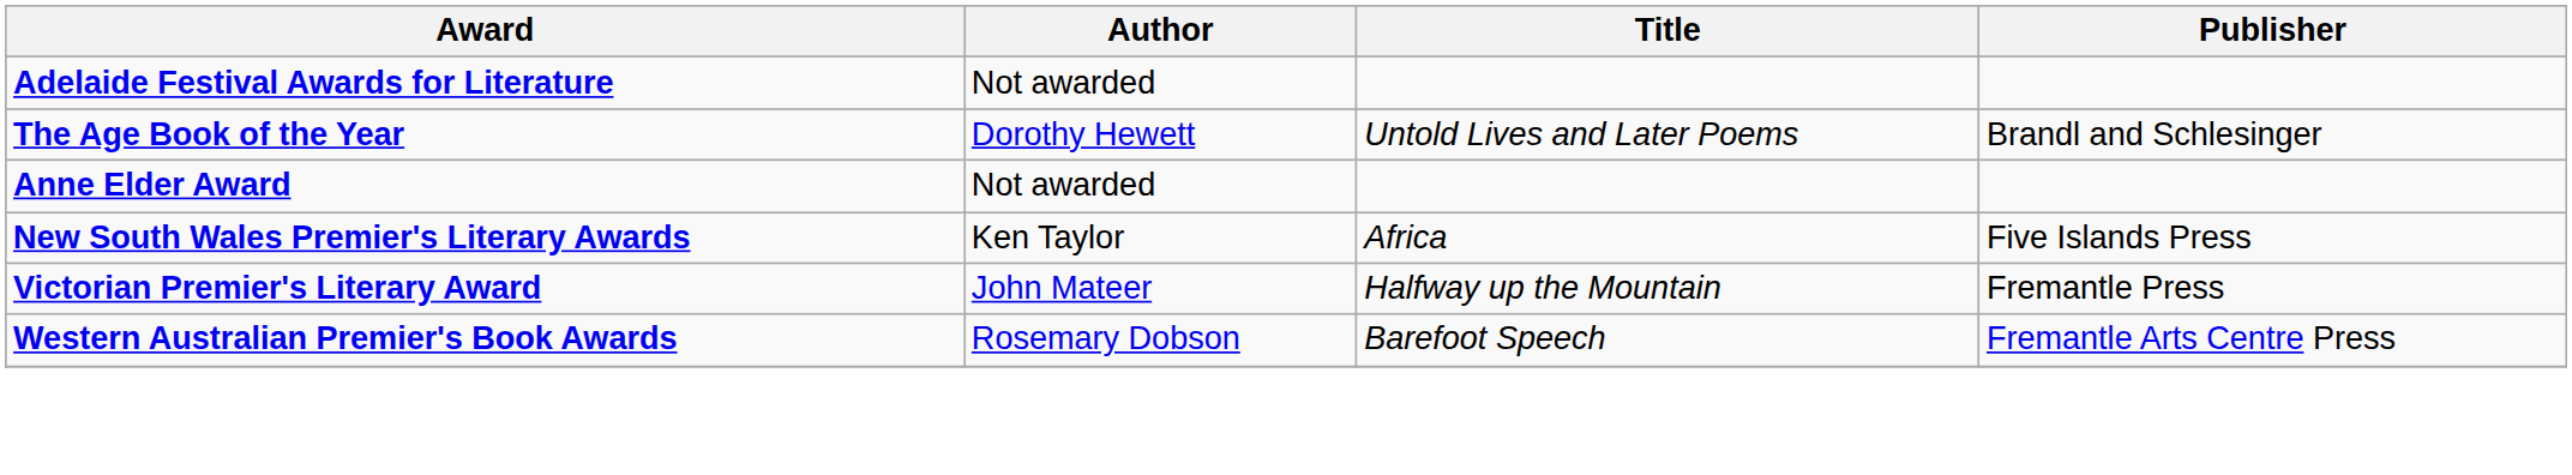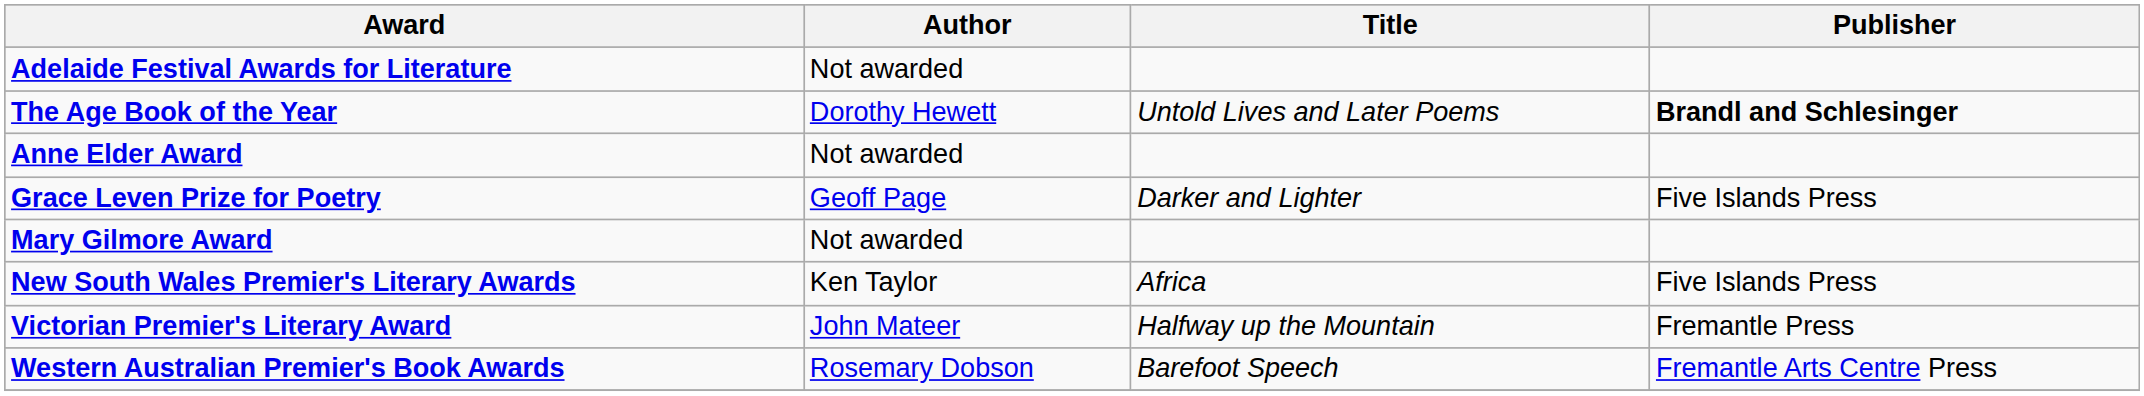 <table class="wikitable" width=100%>
 <tr>
 <th>Award</th>
 <th>Author</th>
 <th>Title</th>
 <th>Publisher</th>
 </tr>
 <tr>
 <td><strong><a href='#'>Adelaide Festival Awards for Literature</a></strong></td>
 <td>Not awarded</td>
 <td></td>
 <td></td>
 </tr>
 <tr>
 <td><strong><a href='#'>The Age Book of the Year</a></strong></td>
 <td><a href='#'>Dorothy Hewett</a></td>
 <td><em>Untold Lives and Later Poems</em></td>
-<td>Brandl and Schlesinger</td>
+<td><strong>Brandl and Schlesinger</strong></td>
 </tr>
 <tr>
 <td><strong><a href='#'>Anne Elder Award</a></strong></td>
+<td>Not awarded</td>
+<td></td>
+<td></td>
+</tr>
+<tr>
+<td><strong><a href='#'>Grace Leven Prize for Poetry</a></strong></td>
+<td><a href='#'>Geoff Page</a></td>
+<td><em>Darker and Lighter</em></td>
+<td>Five Islands Press</td>
+</tr>
+<tr>
+<td><strong><a href='#'>Mary Gilmore Award</a></strong></td>
 <td>Not awarded</td>
 <td></td>
 <td></td>
 </tr>
 <tr>
 <td><strong><a href='#'>New South Wales Premier's Literary Awards</a></strong></td>
 <td>Ken Taylor</td>
 <td><em>Africa</em></td>
 <td>Five Islands Press</td>
 </tr>
 <tr>
 <td><strong><a href='#'>Victorian Premier's Literary Award</a></strong></td>
 <td><a href='#'>John Mateer</a></td>
 <td><em>Halfway up the Mountain</em></td>
 <td>Fremantle Press</td>
 </tr>
 <tr>
 <td><strong><a href='#'>Western Australian Premier's Book Awards</a></strong></td>
 <td><a href='#'>Rosemary Dobson</a></td>
 <td><em>Barefoot Speech</em></td>
 <td><a href='#'>Fremantle Arts Centre</a> Press</td>
 </tr>
 <tr>
 </tr>
 </table>
